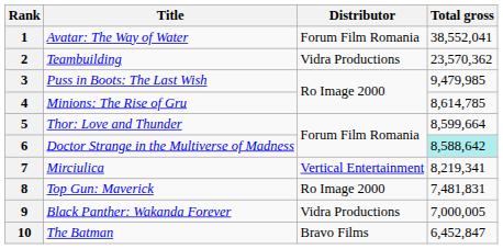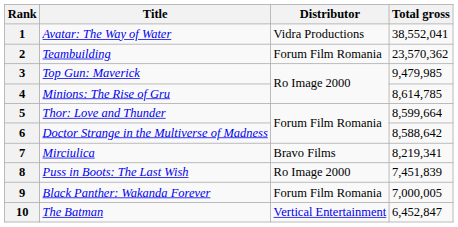 <table class="wikitable sortable" style="margin:auto; margin:auto;">
 <tr>
 <th>Rank</th>
 <th>Title</th>
 <th>Distributor</th>
 <th>Total gross</th>
 </tr>
 <tr>
 <th style="text-align:center;">1</th>
 <td><em><a href='#'>Avatar: The Way of Water</a></em></td>
-<td>Forum Film Romania</td>
+<td>Vidra Productions</td>
 <td>38,552,041</td>
 </tr>
 <tr>
 <th style="text-align:center;">2</th>
 <td><em><a href='#'>Teambuilding</a></em></td>
-<td>Vidra Productions</td>
+<td>Forum Film Romania</td>
 <td>23,570,362</td>
 </tr>
 <tr>
 <th style="text-align:center;">3</th>
-<td><em><a href='#'>Puss in Boots: The Last Wish</a></em></td>
+<td><em><a href='#'>Top Gun: Maverick</a></em></td>
 <td rowspan="2">Ro Image 2000</td>
 <td>9,479,985</td>
 </tr>
 <tr>
 <th style="text-align:center;">4</th>
 <td><em><a href='#'>Minions: The Rise of Gru</a></em></td>
 <td>8,614,785</td>
 </tr>
 <tr>
 <th style="text-align:center;">5</th>
 <td><em><a href='#'>Thor: Love and Thunder</a></em></td>
 <td rowspan="2">Forum Film Romania</td>
 <td>8,599,664</td>
 </tr>
 <tr>
 <th style="text-align:center;">6</th>
 <td><em><a href='#'>Doctor Strange in the Multiverse of Madness</a></em></td>
-<td style="background: paleturquoise;">8,588,642</td>
+<td>8,588,642</td>
 </tr>
 <tr>
 <th style="text-align:center;">7</th>
 <td><em><a href='#'>Mirciulica</a></em></td>
-<td><a href='#'>Vertical Entertainment</a></td>
+<td>Bravo Films</td>
 <td>8,219,341</td>
 </tr>
 <tr>
 <th style="text-align:center;">8</th>
-<td><em><a href='#'>Top Gun: Maverick</a></em></td>
+<td><em><a href='#'>Puss in Boots: The Last Wish</a></em></td>
 <td>Ro Image 2000</td>
-<td>7,481,831</td>
+<td>7,451,839</td>
 </tr>
 <tr>
 <th style="text-align:center;">9</th>
 <td><em><a href='#'>Black Panther: Wakanda Forever</a></em></td>
-<td>Vidra Productions</td>
+<td>Forum Film Romania</td>
 <td>7,000,005</td>
 </tr>
 <tr>
 <th style="text-align:center;">10</th>
 <td><em><a href='#'>The Batman</a></em></td>
-<td>Bravo Films</td>
+<td><a href='#'>Vertical Entertainment</a></td>
 <td>6,452,847</td>
 </tr>
 </table>
